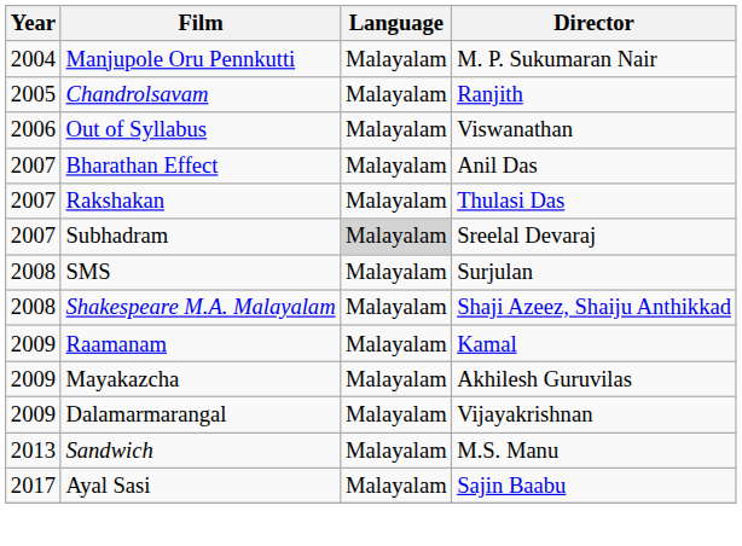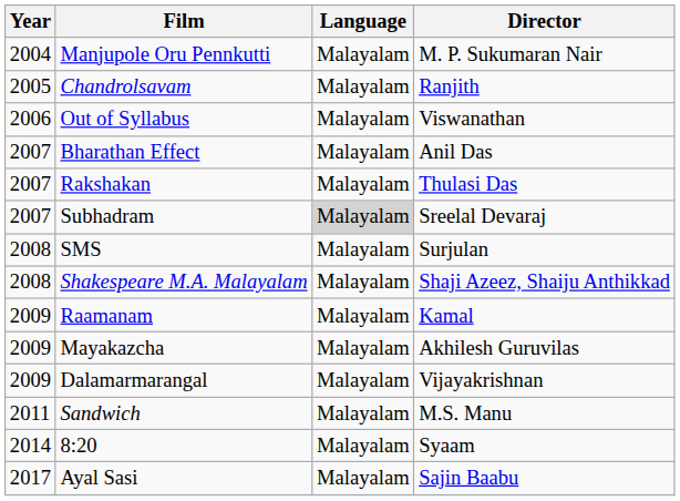 <table class="wikitable">
 <tr>
 <th>Year</th>
 <th>Film</th>
 <th>Language</th>
 <th>Director</th>
 </tr>
 <tr>
 <td>2004</td>
 <td><a href='#'>Manjupole Oru Pennkutti</a></td>
 <td>Malayalam</td>
 <td>M. P. Sukumaran Nair</td>
 </tr>
 <tr>
 <td>2005</td>
 <td><em><a href='#'>Chandrolsavam</a></em></td>
 <td>Malayalam</td>
 <td><a href='#'>Ranjith</a></td>
 </tr>
 <tr>
 <td>2006</td>
 <td><a href='#'>Out of Syllabus</a></td>
 <td>Malayalam</td>
 <td>Viswanathan</td>
 </tr>
 <tr>
 <td>2007</td>
 <td><a href='#'>Bharathan Effect</a></td>
 <td>Malayalam</td>
 <td>Anil Das</td>
 </tr>
 <tr>
 <td>2007</td>
 <td><a href='#'>Rakshakan</a></td>
 <td>Malayalam</td>
 <td><a href='#'>Thulasi Das</a></td>
 </tr>
 <tr>
 <td>2007</td>
 <td>Subhadram</td>
 <td style="background: lightgrey;">Malayalam</td>
 <td>Sreelal Devaraj</td>
 </tr>
 <tr>
 <td>2008</td>
 <td>SMS</td>
 <td>Malayalam</td>
 <td>Surjulan</td>
 </tr>
 <tr>
 <td>2008</td>
 <td><em><a href='#'>Shakespeare M.A. Malayalam</a></em></td>
 <td>Malayalam</td>
 <td><a href='#'>Shaji Azeez, Shaiju Anthikkad</a></td>
 </tr>
 <tr>
 <td>2009</td>
 <td><a href='#'>Raamanam</a></td>
 <td>Malayalam</td>
 <td><a href='#'>Kamal</a></td>
 </tr>
 <tr>
 <td>2009</td>
 <td>Mayakazcha</td>
 <td>Malayalam</td>
 <td>Akhilesh Guruvilas</td>
 </tr>
 <tr>
 <td>2009</td>
 <td>Dalamarmarangal</td>
 <td>Malayalam</td>
 <td>Vijayakrishnan</td>
 </tr>
 <tr>
-<td>2013</td>
+<td>2011</td>
 <td><em>Sandwich</em></td>
 <td>Malayalam</td>
 <td>M.S. Manu</td>
+</tr>
+<tr>
+<td>2014</td>
+<td>8:20</td>
+<td>Malayalam</td>
+<td>Syaam</td>
 </tr>
 <tr>
 <td>2017</td>
 <td>Ayal Sasi</td>
 <td>Malayalam</td>
 <td><a href='#'>Sajin Baabu</a></td>
 </tr>
 <tr>
 </tr>
 </table>
